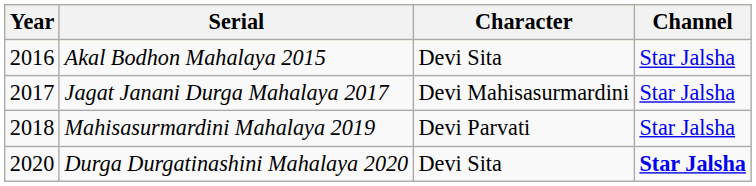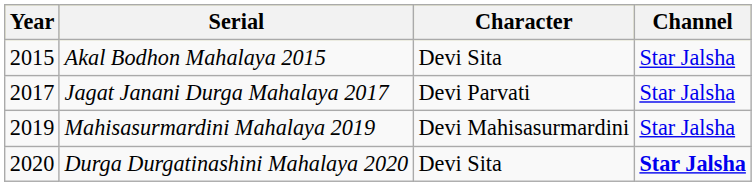 <table class="wikitable">
 <tr style="background:#ff9; text-align:center;">
 <th scope="col">Year</th>
 <th scope="col">Serial</th>
 <th scope="col">Character</th>
 <th scope="col">Channel</th>
 </tr>
 <tr>
-<td>2016</td>
+<td>2015</td>
 <td><em>Akal Bodhon Mahalaya 2015</em></td>
 <td>Devi Sita</td>
 <td><a href='#'>Star Jalsha</a></td>
 </tr>
 <tr>
 <td>2017</td>
 <td><em>Jagat Janani Durga Mahalaya 2017</em></td>
-<td>Devi Mahisasurmardini</td>
+<td>Devi Parvati</td>
 <td><a href='#'>Star Jalsha</a></td>
 </tr>
 <tr>
-<td>2018</td>
+<td>2019</td>
 <td><em>Mahisasurmardini Mahalaya 2019</em></td>
-<td>Devi Parvati</td>
+<td>Devi Mahisasurmardini</td>
 <td><a href='#'>Star Jalsha</a></td>
 </tr>
 <tr>
 <td>2020</td>
 <td><em>Durga Durgatinashini Mahalaya 2020</em></td>
 <td>Devi Sita</td>
 <td><strong><a href='#'>Star Jalsha</a></strong></td>
 </tr>
 </table>
